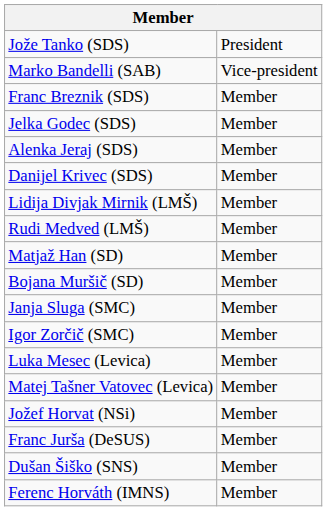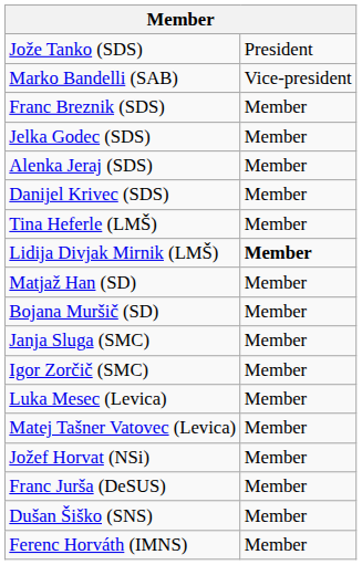 <table class="wikitable">
 <tr>
 <th colspan="2">Member</th>
 </tr>
 <tr>
 <td><a href='#'>Jože Tanko</a> (SDS)</td>
 <td>President</td>
 </tr>
 <tr>
 <td><a href='#'>Marko Bandelli</a> (SAB)</td>
 <td>Vice-president</td>
 </tr>
 <tr>
 <td><a href='#'>Franc Breznik</a> (SDS)</td>
 <td>Member</td>
 </tr>
 <tr>
 <td><a href='#'>Jelka Godec</a> (SDS)</td>
 <td>Member</td>
 </tr>
 <tr>
 <td><a href='#'>Alenka Jeraj</a> (SDS)</td>
 <td>Member</td>
 </tr>
 <tr>
 <td><a href='#'>Danijel Krivec</a> (SDS)</td>
 <td>Member</td>
 </tr>
 <tr>
-<td><a href='#'>Lidija Divjak Mirnik</a> (LMŠ)</td>
+<td><a href='#'>Tina Heferle</a> (LMŠ)</td>
 <td>Member</td>
 </tr>
 <tr>
-<td><a href='#'>Rudi Medved</a> (LMŠ)</td>
-<td>Member</td>
+<td><a href='#'>Lidija Divjak Mirnik</a> (LMŠ)</td>
+<td><strong>Member</strong></td>
 </tr>
 <tr>
 <td><a href='#'>Matjaž Han</a> (SD)</td>
 <td>Member</td>
 </tr>
 <tr>
 <td><a href='#'>Bojana Muršič</a> (SD)</td>
 <td>Member</td>
 </tr>
 <tr>
 <td><a href='#'>Janja Sluga</a> (SMC)</td>
 <td>Member</td>
 </tr>
 <tr>
 <td><a href='#'>Igor Zorčič</a> (SMC)</td>
 <td>Member</td>
 </tr>
 <tr>
 <td><a href='#'>Luka Mesec</a> (Levica)</td>
 <td>Member</td>
 </tr>
 <tr>
 <td><a href='#'>Matej Tašner Vatovec</a> (Levica)</td>
 <td>Member</td>
 </tr>
 <tr>
 <td><a href='#'>Jožef Horvat</a> (NSi)</td>
 <td>Member</td>
 </tr>
 <tr>
 <td><a href='#'>Franc Jurša</a> (DeSUS)</td>
 <td>Member</td>
 </tr>
 <tr>
 <td><a href='#'>Dušan Šiško</a> (SNS)</td>
 <td>Member</td>
 </tr>
 <tr>
 <td><a href='#'>Ferenc Horváth</a> (IMNS)</td>
 <td>Member</td>
 </tr>
 </table>
